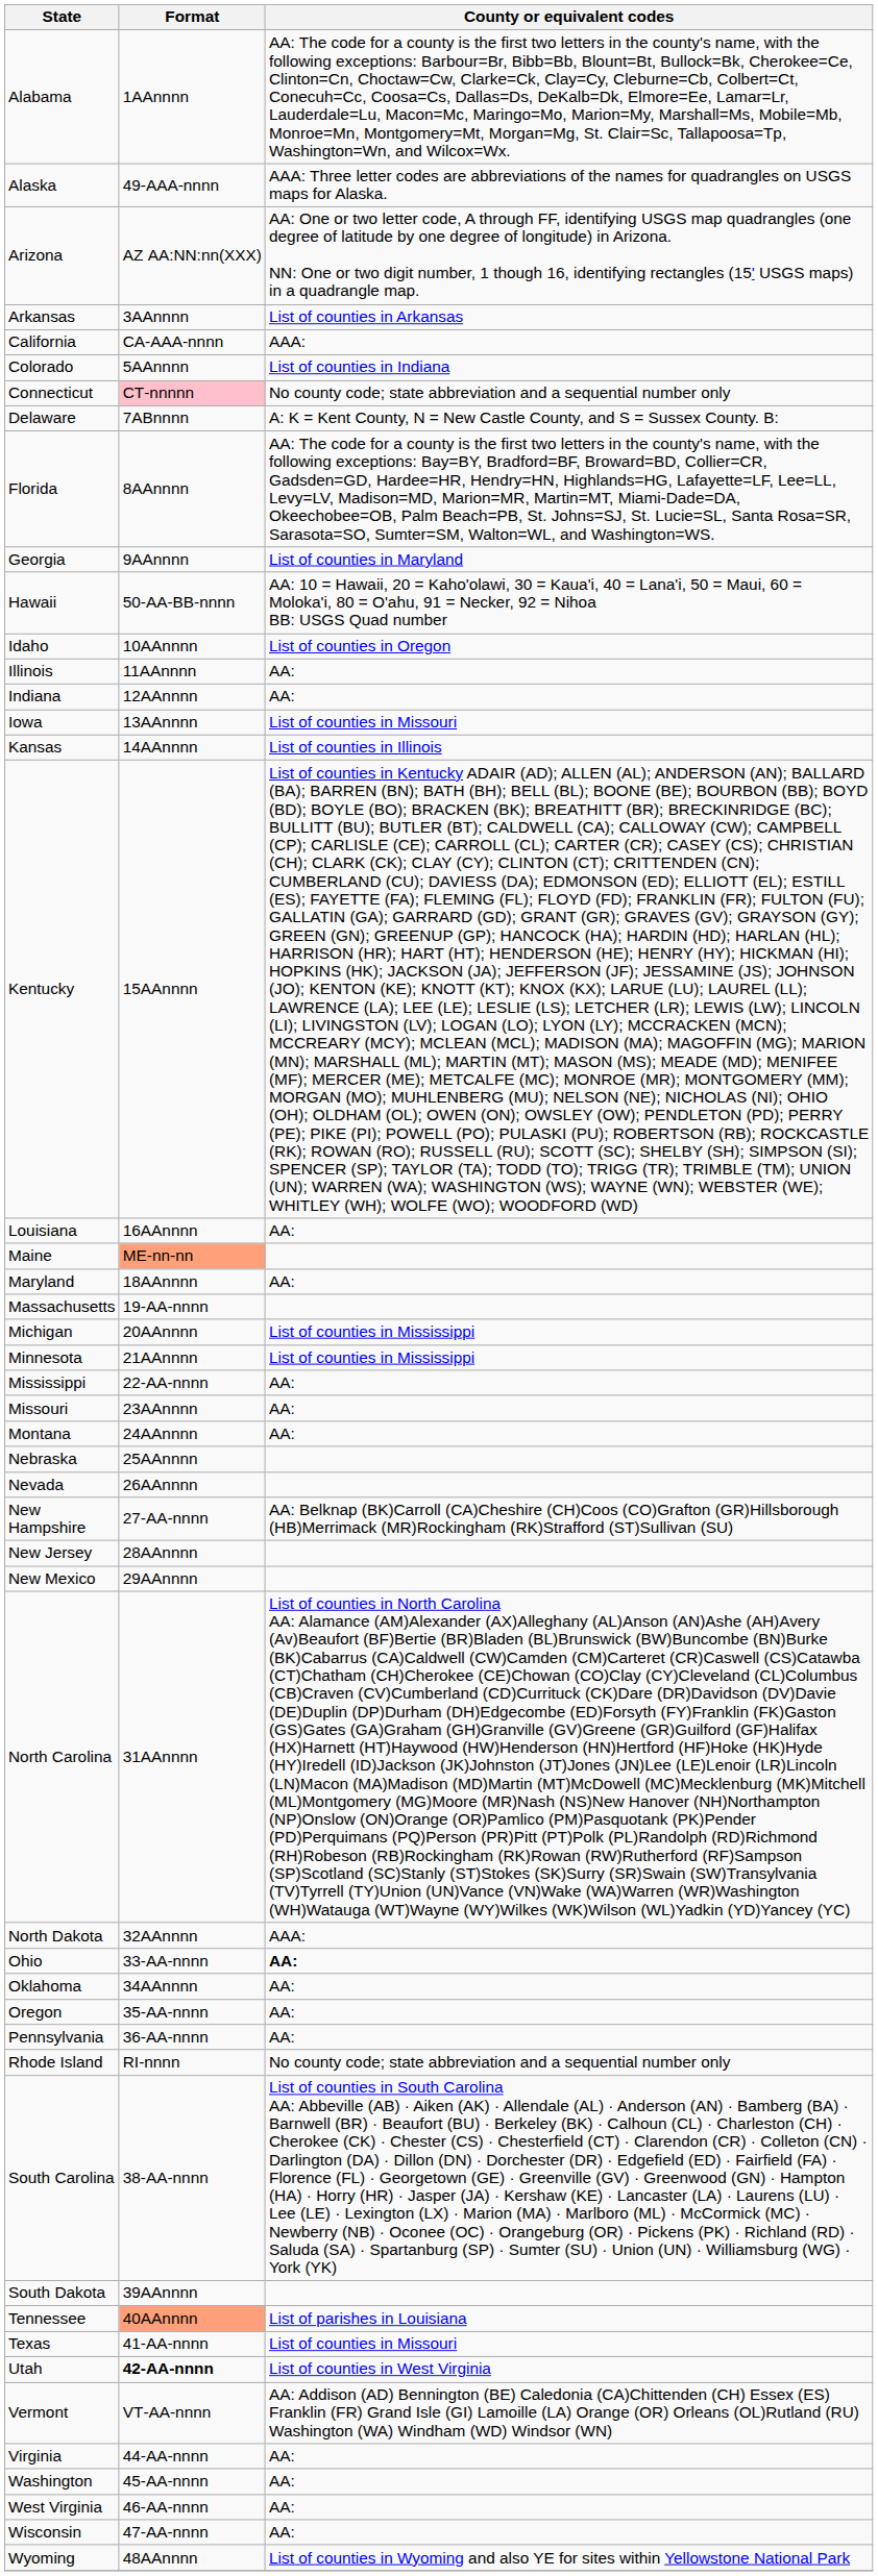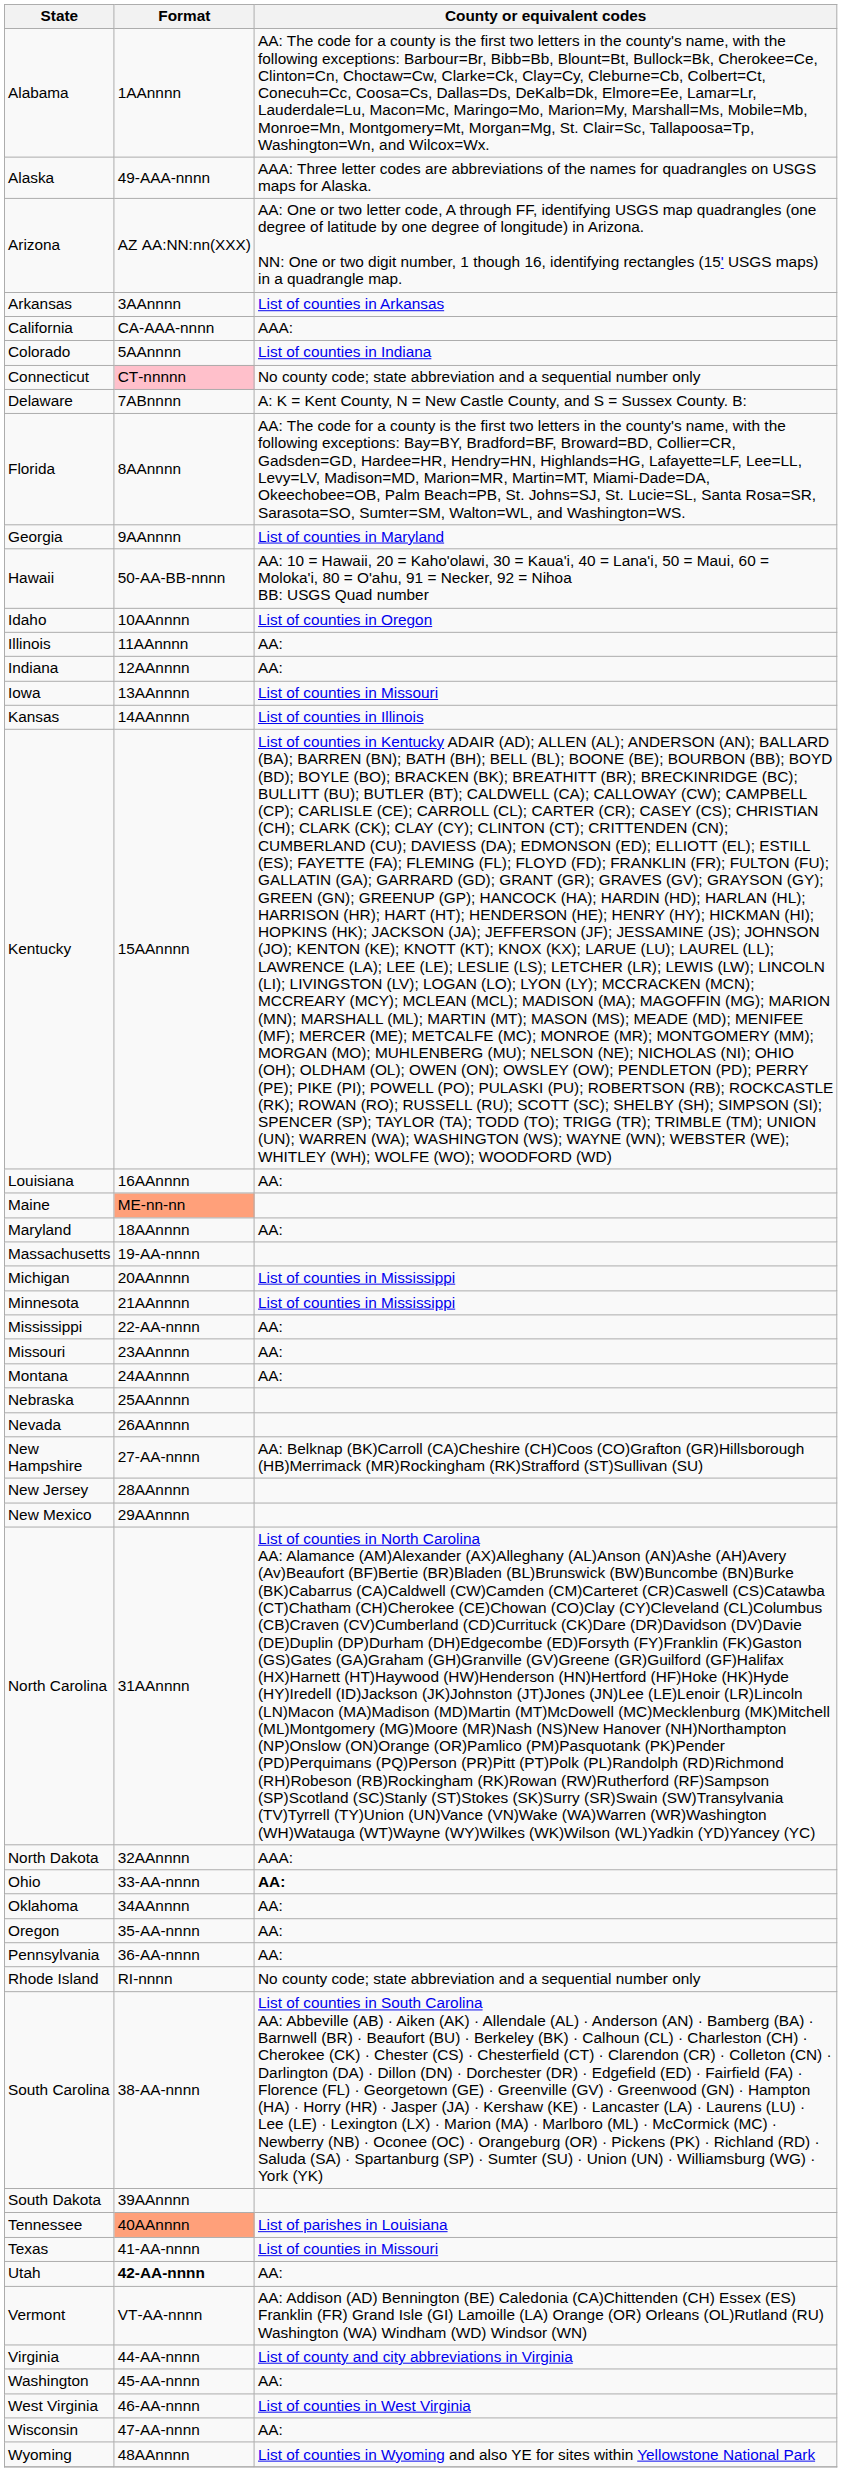 <table class="wikitable">
 <tr>
 <th>State</th>
 <th>Format</th>
 <th>County or equivalent codes</th>
 </tr>
 <tr>
 <td>Alabama</td>
 <td>1AAnnnn</td>
 <td>AA: The code for a county is the first two letters in the county's name, with the following exceptions: Barbour=Br, Bibb=Bb, Blount=Bt, Bullock=Bk, Cherokee=Ce, Clinton=Cn, Choctaw=Cw, Clarke=Ck, Clay=Cy, Cleburne=Cb, Colbert=Ct, Conecuh=Cc, Coosa=Cs, Dallas=Ds, DeKalb=Dk, Elmore=Ee, Lamar=Lr, Lauderdale=Lu, Macon=Mc, Maringo=Mo, Marion=My, Marshall=Ms, Mobile=Mb, Monroe=Mn, Montgomery=Mt, Morgan=Mg, St. Clair=Sc, Tallapoosa=Tp, Washington=Wn, and Wilcox=Wx.</td>
 </tr>
 <tr>
 <td>Alaska</td>
 <td>49‑AAA‑nnnn</td>
 <td>AAA: Three letter codes are abbreviations of the names for quadrangles on USGS maps for Alaska.</td>
 </tr>
 <tr>
 <td>Arizona</td>
 <td>AZ AA:NN:nn(XXX)</td>
 <td>AA: One or two letter code, A through FF, identifying USGS map quadrangles (one degree of latitude by one degree of longitude) in Arizona.<br><br>NN: One or two digit number, 1 though 16, identifying rectangles (15<a href='#'>'</a> USGS maps) in a quadrangle map.</td>
 </tr>
 <tr>
 <td>Arkansas</td>
 <td>3AAnnnn</td>
 <td><a href='#'>List of counties in Arkansas</a></td>
 </tr>
 <tr>
 <td>California</td>
 <td>CA‑AAA‑nnnn</td>
 <td>AAA: </td>
 </tr>
 <tr>
 <td>Colorado</td>
 <td>5AAnnnn</td>
 <td><a href='#'>List of counties in Indiana</a></td>
 </tr>
 <tr>
 <td>Connecticut</td>
 <td style="background: pink;">CT‑nnnnn</td>
 <td>No county code; state abbreviation and a sequential number only</td>
 </tr>
 <tr>
 <td>Delaware</td>
 <td>7ABnnnn</td>
 <td>A: K = Kent County, N = New Castle County, and S = Sussex County. B:  </td>
 </tr>
 <tr>
 <td>Florida</td>
 <td>8AAnnnn</td>
 <td>AA: The code for a county is the first two letters in the county's name, with the following exceptions: Bay=BY, Bradford=BF, Broward=BD, Collier=CR, Gadsden=GD, Hardee=HR, Hendry=HN, Highlands=HG, Lafayette=LF, Lee=LL, Levy=LV, Madison=MD, Marion=MR, Martin=MT, Miami-Dade=DA, Okeechobee=OB, Palm Beach=PB, St. Johns=SJ, St. Lucie=SL, Santa Rosa=SR, Sarasota=SO, Sumter=SM, Walton=WL, and Washington=WS.</td>
 </tr>
 <tr>
 <td>Georgia</td>
 <td>9AAnnnn</td>
 <td><a href='#'>List of counties in Maryland</a></td>
 </tr>
 <tr>
 <td>Hawaii</td>
 <td>50‑AA‑BB‑nnnn</td>
 <td>AA: 10 = Hawaii, 20 = Kaho'olawi, 30 = Kaua'i, 40 = Lana'i, 50 = Maui, 60 = Moloka'i, 80 = O'ahu, 91 = Necker, 92 = Nihoa<br>BB: USGS Quad number</td>
 </tr>
 <tr>
 <td>Idaho</td>
 <td>10AAnnnn</td>
 <td><a href='#'>List of counties in Oregon</a></td>
 </tr>
 <tr>
 <td>Illinois</td>
 <td>11AAnnnn</td>
 <td>AA: </td>
 </tr>
 <tr>
 <td>Indiana</td>
 <td>12AAnnnn</td>
 <td>AA: </td>
 </tr>
 <tr>
 <td>Iowa</td>
 <td>13AAnnnn</td>
 <td><a href='#'>List of counties in Missouri</a></td>
 </tr>
 <tr>
 <td>Kansas</td>
 <td>14AAnnnn</td>
 <td><a href='#'>List of counties in Illinois</a></td>
 </tr>
 <tr>
 <td>Kentucky</td>
 <td>15AAnnnn</td>
 <td><a href='#'>List of counties in Kentucky</a> ADAIR (AD); ALLEN (AL); ANDERSON (AN); BALLARD (BA); BARREN (BN); BATH (BH); BELL (BL); BOONE (BE); BOURBON (BB); BOYD (BD); BOYLE (BO); BRACKEN (BK); BREATHITT (BR); BRECKINRIDGE (BC); BULLITT (BU); BUTLER (BT); CALDWELL (CA); CALLOWAY (CW); CAMPBELL (CP); CARLISLE (CE); CARROLL (CL); CARTER (CR); CASEY (CS); CHRISTIAN (CH); CLARK (CK); CLAY (CY); CLINTON (CT); CRITTENDEN (CN); CUMBERLAND (CU); DAVIESS (DA); EDMONSON (ED); ELLIOTT (EL); ESTILL (ES); FAYETTE (FA); FLEMING (FL); FLOYD (FD); FRANKLIN (FR); FULTON (FU); GALLATIN (GA); GARRARD (GD); GRANT (GR); GRAVES (GV); GRAYSON (GY); GREEN (GN); GREENUP (GP); HANCOCK (HA); HARDIN (HD); HARLAN (HL); HARRISON (HR); HART (HT); HENDERSON (HE); HENRY (HY); HICKMAN (HI); HOPKINS (HK); JACKSON (JA); JEFFERSON (JF); JESSAMINE (JS); JOHNSON (JO); KENTON (KE); KNOTT (KT); KNOX (KX); LARUE (LU); LAUREL (LL); LAWRENCE (LA); LEE (LE); LESLIE (LS); LETCHER (LR); LEWIS (LW); LINCOLN (LI); LIVINGSTON (LV); LOGAN (LO); LYON (LY); MCCRACKEN (MCN); MCCREARY (MCY); MCLEAN (MCL); MADISON (MA); MAGOFFIN (MG); MARION (MN); MARSHALL (ML); MARTIN (MT); MASON (MS); MEADE (MD); MENIFEE (MF); MERCER (ME); METCALFE (MC); MONROE (MR); MONTGOMERY (MM); MORGAN (MO); MUHLENBERG (MU); NELSON (NE); NICHOLAS (NI); OHIO (OH); OLDHAM (OL); OWEN (ON); OWSLEY (OW); PENDLETON (PD); PERRY (PE); PIKE (PI); POWELL (PO); PULASKI (PU); ROBERTSON (RB); ROCKCASTLE (RK); ROWAN (RO); RUSSELL (RU); SCOTT (SC); SHELBY (SH); SIMPSON (SI); SPENCER (SP); TAYLOR (TA); TODD (TO); TRIGG (TR); TRIMBLE (TM); UNION (UN); WARREN (WA); WASHINGTON (WS); WAYNE (WN); WEBSTER (WE); WHITLEY (WH); WOLFE (WO); WOODFORD (WD)</td>
 </tr>
 <tr>
 <td>Louisiana</td>
 <td>16AAnnnn</td>
 <td>AA: </td>
 </tr>
 <tr>
 <td>Maine</td>
 <td style="background: lightsalmon;">ME-nn-nn</td>
 <td></td>
 </tr>
 <tr>
 <td>Maryland</td>
 <td>18AAnnnn</td>
 <td>AA: </td>
 </tr>
 <tr>
 <td>Massachusetts</td>
 <td>19-AA-nnnn</td>
 <td></td>
 </tr>
 <tr>
 <td>Michigan</td>
 <td>20AAnnnn</td>
 <td><a href='#'>List of counties in Mississippi</a></td>
 </tr>
 <tr>
 <td>Minnesota</td>
 <td>21AAnnnn</td>
 <td><a href='#'>List of counties in Mississippi</a></td>
 </tr>
 <tr>
 <td>Mississippi</td>
 <td>22‑AA‑nnnn</td>
 <td>AA: </td>
 </tr>
 <tr>
 <td>Missouri</td>
 <td>23AAnnnn</td>
 <td>AA: </td>
 </tr>
 <tr>
 <td>Montana</td>
 <td>24AAnnnn</td>
 <td>AA: </td>
 </tr>
 <tr>
 <td>Nebraska</td>
 <td>25AAnnnn</td>
 <td></td>
 </tr>
 <tr>
 <td>Nevada</td>
 <td>26AAnnnn</td>
 <td></td>
 </tr>
 <tr>
 <td>New Hampshire</td>
 <td>27‑AA‑nnnn</td>
 <td>AA: Belknap (BK)Carroll (CA)Cheshire (CH)Coos (CO)Grafton (GR)Hillsborough (HB)Merrimack (MR)Rockingham (RK)Strafford (ST)Sullivan (SU)</td>
 </tr>
 <tr>
 <td>New Jersey</td>
 <td>28AAnnnn</td>
 <td></td>
 </tr>
 <tr>
 <td>New Mexico</td>
 <td>29AAnnnn</td>
 <td></td>
 </tr>
 <tr>
 <td>North Carolina</td>
 <td>31AAnnnn</td>
 <td><a href='#'>List of counties in North Carolina</a><br>AA: Alamance (AM)Alexander (AX)Alleghany (AL)Anson (AN)Ashe (AH)Avery (Av)Beaufort (BF)Bertie (BR)Bladen (BL)Brunswick (BW)Buncombe (BN)Burke (BK)Cabarrus (CA)Caldwell (CW)Camden (CM)Carteret (CR)Caswell (CS)Catawba (CT)Chatham (CH)Cherokee (CE)Chowan (CO)Clay (CY)Cleveland (CL)Columbus (CB)Craven (CV)Cumberland (CD)Currituck (CK)Dare (DR)Davidson (DV)Davie (DE)Duplin (DP)Durham (DH)Edgecombe (ED)Forsyth (FY)Franklin (FK)Gaston (GS)Gates (GA)Graham (GH)Granville (GV)Greene (GR)Guilford (GF)Halifax (HX)Harnett (HT)Haywood (HW)Henderson (HN)Hertford (HF)Hoke (HK)Hyde (HY)Iredell (ID)Jackson (JK)Johnston (JT)Jones (JN)Lee (LE)Lenoir (LR)Lincoln (LN)Macon (MA)Madison (MD)Martin (MT)McDowell (MC)Mecklenburg (MK)Mitchell (ML)Montgomery (MG)Moore (MR)Nash (NS)New Hanover (NH)Northampton (NP)Onslow (ON)Orange (OR)Pamlico (PM)Pasquotank (PK)Pender (PD)Perquimans (PQ)Person (PR)Pitt (PT)Polk (PL)Randolph (RD)Richmond (RH)Robeson (RB)Rockingham (RK)Rowan (RW)Rutherford (RF)Sampson (SP)Scotland (SC)Stanly (ST)Stokes (SK)Surry (SR)Swain (SW)Transylvania (TV)Tyrrell (TY)Union (UN)Vance (VN)Wake (WA)Warren (WR)Washington (WH)Watauga (WT)Wayne (WY)Wilkes (WK)Wilson (WL)Yadkin (YD)Yancey (YC)</td>
 </tr>
 <tr>
 <td>North Dakota</td>
 <td>32AAnnnn</td>
 <td>AAA: </td>
 </tr>
 <tr>
 <td>Ohio</td>
 <td>33‑AA‑nnnn</td>
 <td><strong>AA: </strong></td>
 </tr>
 <tr>
 <td>Oklahoma</td>
 <td>34AAnnnn</td>
 <td>AA: </td>
 </tr>
 <tr>
 <td>Oregon</td>
 <td>35‑AA‑nnnn</td>
 <td>AA: </td>
 </tr>
 <tr>
 <td>Pennsylvania</td>
 <td>36‑AA‑nnnn</td>
 <td>AA: </td>
 </tr>
 <tr>
 <td>Rhode Island</td>
 <td>RI‑nnnn</td>
 <td>No county code; state abbreviation and a sequential number only</td>
 </tr>
 <tr>
 <td>South Carolina</td>
 <td>38‑AA‑nnnn</td>
 <td><a href='#'>List of counties in South Carolina</a><br>AA: Abbeville (AB) · Aiken (AK) · Allendale (AL) · Anderson (AN) · Bamberg (BA) · Barnwell (BR) · Beaufort (BU) · Berkeley (BK) · Calhoun (CL) · Charleston (CH) · Cherokee (CK) · Chester (CS) · Chesterfield (CT) · Clarendon (CR) · Colleton (CN) · Darlington (DA) · Dillon (DN) · Dorchester (DR) · Edgefield (ED) · Fairfield (FA) · Florence (FL) · Georgetown (GE) · Greenville (GV) · Greenwood (GN) · Hampton (HA) · Horry (HR) · Jasper (JA) · Kershaw (KE) · Lancaster (LA) · Laurens (LU) · Lee (LE) · Lexington (LX) · Marion (MA) · Marlboro (ML) · McCormick (MC) · Newberry (NB) · Oconee (OC) · Orangeburg (OR) · Pickens (PK) · Richland (RD) · Saluda (SA) · Spartanburg (SP) · Sumter (SU) · Union (UN) · Williamsburg (WG) · York (YK)</td>
 </tr>
 <tr>
 <td>South Dakota</td>
 <td>39AAnnnn</td>
 <td></td>
 </tr>
 <tr>
 <td>Tennessee</td>
 <td style="background: lightsalmon;">40AAnnnn</td>
 <td><a href='#'>List of parishes in Louisiana</a></td>
 </tr>
 <tr>
 <td>Texas</td>
 <td>41‑AA‑nnnn</td>
 <td><a href='#'>List of counties in Missouri</a></td>
 </tr>
 <tr>
 <td>Utah</td>
 <td><strong>42‑AA‑nnnn</strong></td>
-<td><a href='#'>List of counties in West Virginia</a></td>
+<td>AA: </td>
 </tr>
 <tr>
 <td>Vermont</td>
 <td>VT‑AA‑nnnn</td>
 <td>AA: Addison (AD) Bennington (BE)  Caledonia (CA)Chittenden (CH) Essex (ES) Franklin (FR) Grand Isle (GI) Lamoille (LA)  Orange (OR)  Orleans (OL)Rutland (RU) Washington (WA) Windham (WD) Windsor (WN)</td>
 </tr>
 <tr>
 <td>Virginia</td>
 <td>44-AA-nnnn</td>
-<td>AA: </td>
+<td><a href='#'>List of county and city abbreviations in Virginia</a></td>
 </tr>
 <tr>
 <td>Washington</td>
 <td>45‑AA‑nnnn</td>
 <td>AA: </td>
 </tr>
 <tr>
 <td>West Virginia</td>
 <td>46‑AA‑nnnn</td>
-<td>AA: </td>
+<td><a href='#'>List of counties in West Virginia</a></td>
 </tr>
 <tr>
 <td>Wisconsin</td>
 <td>47‑AA‑nnnn</td>
 <td>AA: </td>
 </tr>
 <tr>
 <td>Wyoming</td>
 <td>48AAnnnn</td>
 <td><a href='#'>List of counties in Wyoming</a> and also YE for sites within <a href='#'>Yellowstone National Park</a></td>
 </tr>
 <tr>
 </tr>
 </table>
